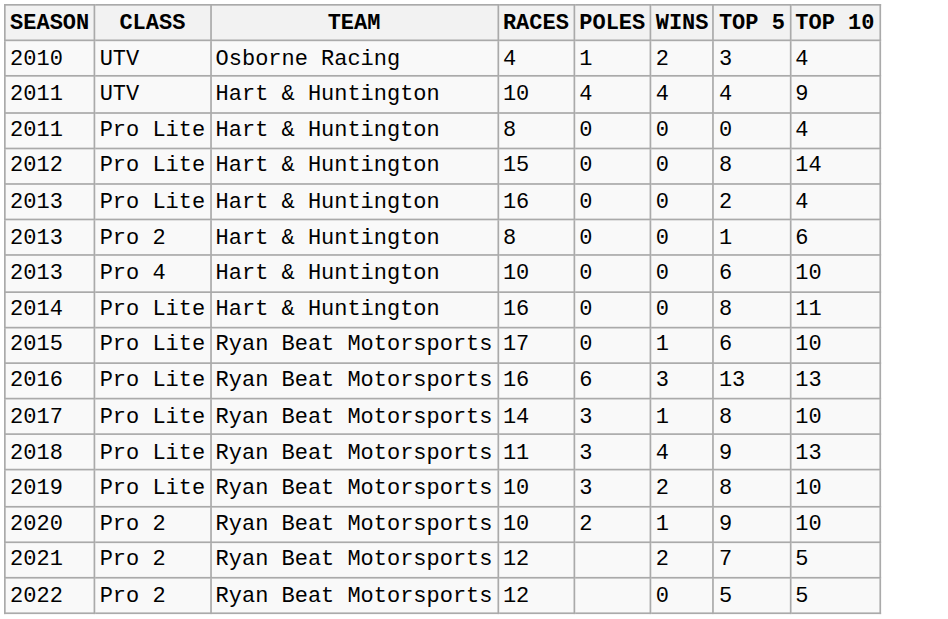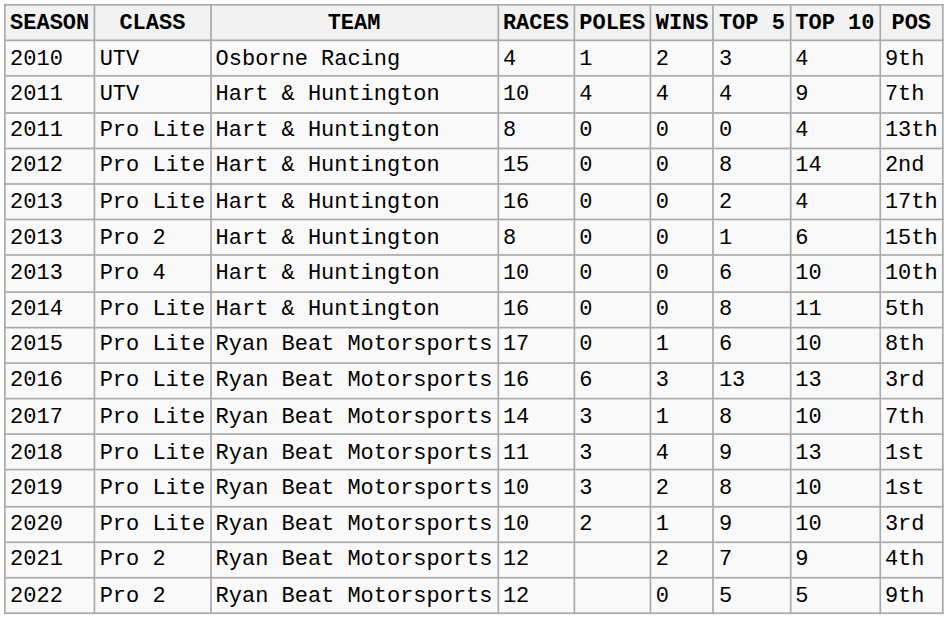 <table class="wikitable">
 <tr>
 <th>SEASON</th>
 <th>CLASS</th>
 <th>TEAM</th>
 <th>RACES</th>
 <th>POLES</th>
 <th>WINS</th>
 <th>TOP 5</th>
 <th>TOP 10</th>
+<th>POS</th>
 </tr>
 <tr>
 <td>2010</td>
 <td>UTV</td>
 <td>Osborne Racing</td>
 <td>4</td>
 <td>1</td>
 <td>2</td>
 <td>3</td>
 <td>4</td>
+<td>9th</td>
 </tr>
 <tr>
 <td>2011</td>
 <td>UTV</td>
 <td>Hart & Huntington</td>
 <td>10</td>
 <td>4</td>
 <td>4</td>
 <td>4</td>
 <td>9</td>
+<td>7th</td>
 </tr>
 <tr>
 <td>2011</td>
 <td>Pro Lite</td>
 <td>Hart & Huntington</td>
 <td>8</td>
 <td>0</td>
 <td>0</td>
 <td>0</td>
 <td>4</td>
+<td>13th</td>
 </tr>
 <tr>
 <td>2012</td>
 <td>Pro Lite</td>
 <td>Hart & Huntington</td>
 <td>15</td>
 <td>0</td>
 <td>0</td>
 <td>8</td>
 <td>14</td>
+<td>2nd</td>
 </tr>
 <tr>
 <td>2013</td>
 <td>Pro Lite</td>
 <td>Hart & Huntington</td>
 <td>16</td>
 <td>0</td>
 <td>0</td>
 <td>2</td>
 <td>4</td>
+<td>17th</td>
 </tr>
 <tr>
 <td>2013</td>
 <td>Pro 2</td>
 <td>Hart & Huntington</td>
 <td>8</td>
 <td>0</td>
 <td>0</td>
 <td>1</td>
 <td>6</td>
+<td>15th</td>
 </tr>
 <tr>
 <td>2013</td>
 <td>Pro 4</td>
 <td>Hart & Huntington</td>
 <td>10</td>
 <td>0</td>
 <td>0</td>
 <td>6</td>
 <td>10</td>
+<td>10th</td>
 </tr>
 <tr>
 <td>2014</td>
 <td>Pro Lite</td>
 <td>Hart & Huntington</td>
 <td>16</td>
 <td>0</td>
 <td>0</td>
 <td>8</td>
 <td>11</td>
+<td>5th</td>
 </tr>
 <tr>
 <td>2015</td>
 <td>Pro Lite</td>
 <td>Ryan Beat Motorsports</td>
 <td>17</td>
 <td>0</td>
 <td>1</td>
 <td>6</td>
 <td>10</td>
+<td>8th</td>
 </tr>
 <tr>
 <td>2016</td>
 <td>Pro Lite</td>
 <td>Ryan Beat Motorsports</td>
 <td>16</td>
 <td>6</td>
 <td>3</td>
 <td>13</td>
 <td>13</td>
+<td>3rd</td>
 </tr>
 <tr>
 <td>2017</td>
 <td>Pro Lite</td>
 <td>Ryan Beat Motorsports</td>
 <td>14</td>
 <td>3</td>
 <td>1</td>
 <td>8</td>
 <td>10</td>
+<td>7th</td>
 </tr>
 <tr>
 <td>2018</td>
 <td>Pro Lite</td>
 <td>Ryan Beat Motorsports</td>
 <td>11</td>
 <td>3</td>
 <td>4</td>
 <td>9</td>
 <td>13</td>
+<td>1st</td>
 </tr>
 <tr>
 <td>2019</td>
 <td>Pro Lite</td>
 <td>Ryan Beat Motorsports</td>
 <td>10</td>
 <td>3</td>
 <td>2</td>
 <td>8</td>
 <td>10</td>
+<td>1st</td>
 </tr>
 <tr>
 <td>2020</td>
-<td>Pro 2</td>
+<td>Pro Lite</td>
 <td>Ryan Beat Motorsports</td>
 <td>10</td>
 <td>2</td>
 <td>1</td>
 <td>9</td>
 <td>10</td>
+<td>3rd</td>
 </tr>
 <tr>
 <td>2021</td>
 <td>Pro 2</td>
 <td>Ryan Beat Motorsports</td>
 <td>12</td>
 <td></td>
 <td>2</td>
 <td>7</td>
-<td>5</td>
+<td>9</td>
+<td>4th</td>
 </tr>
 <tr>
 <td>2022</td>
 <td>Pro 2</td>
 <td>Ryan Beat Motorsports</td>
 <td>12</td>
 <td></td>
 <td>0</td>
 <td>5</td>
 <td>5</td>
+<td>9th</td>
 </tr>
 </table>
